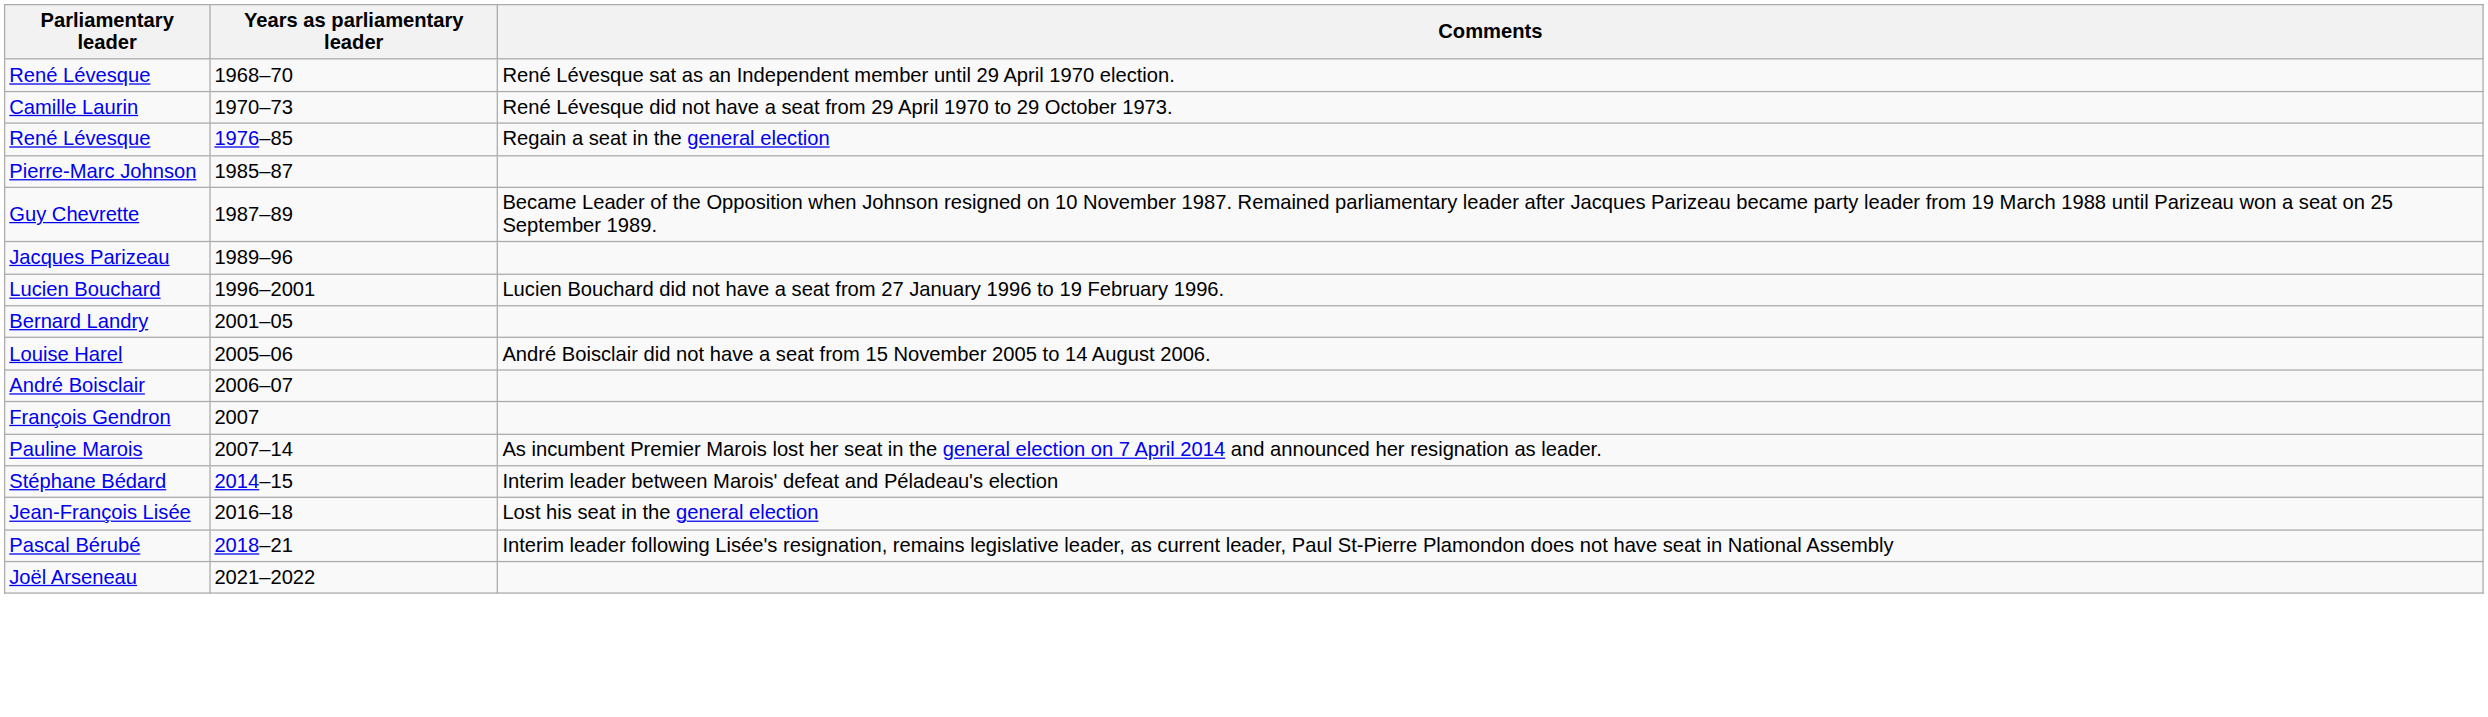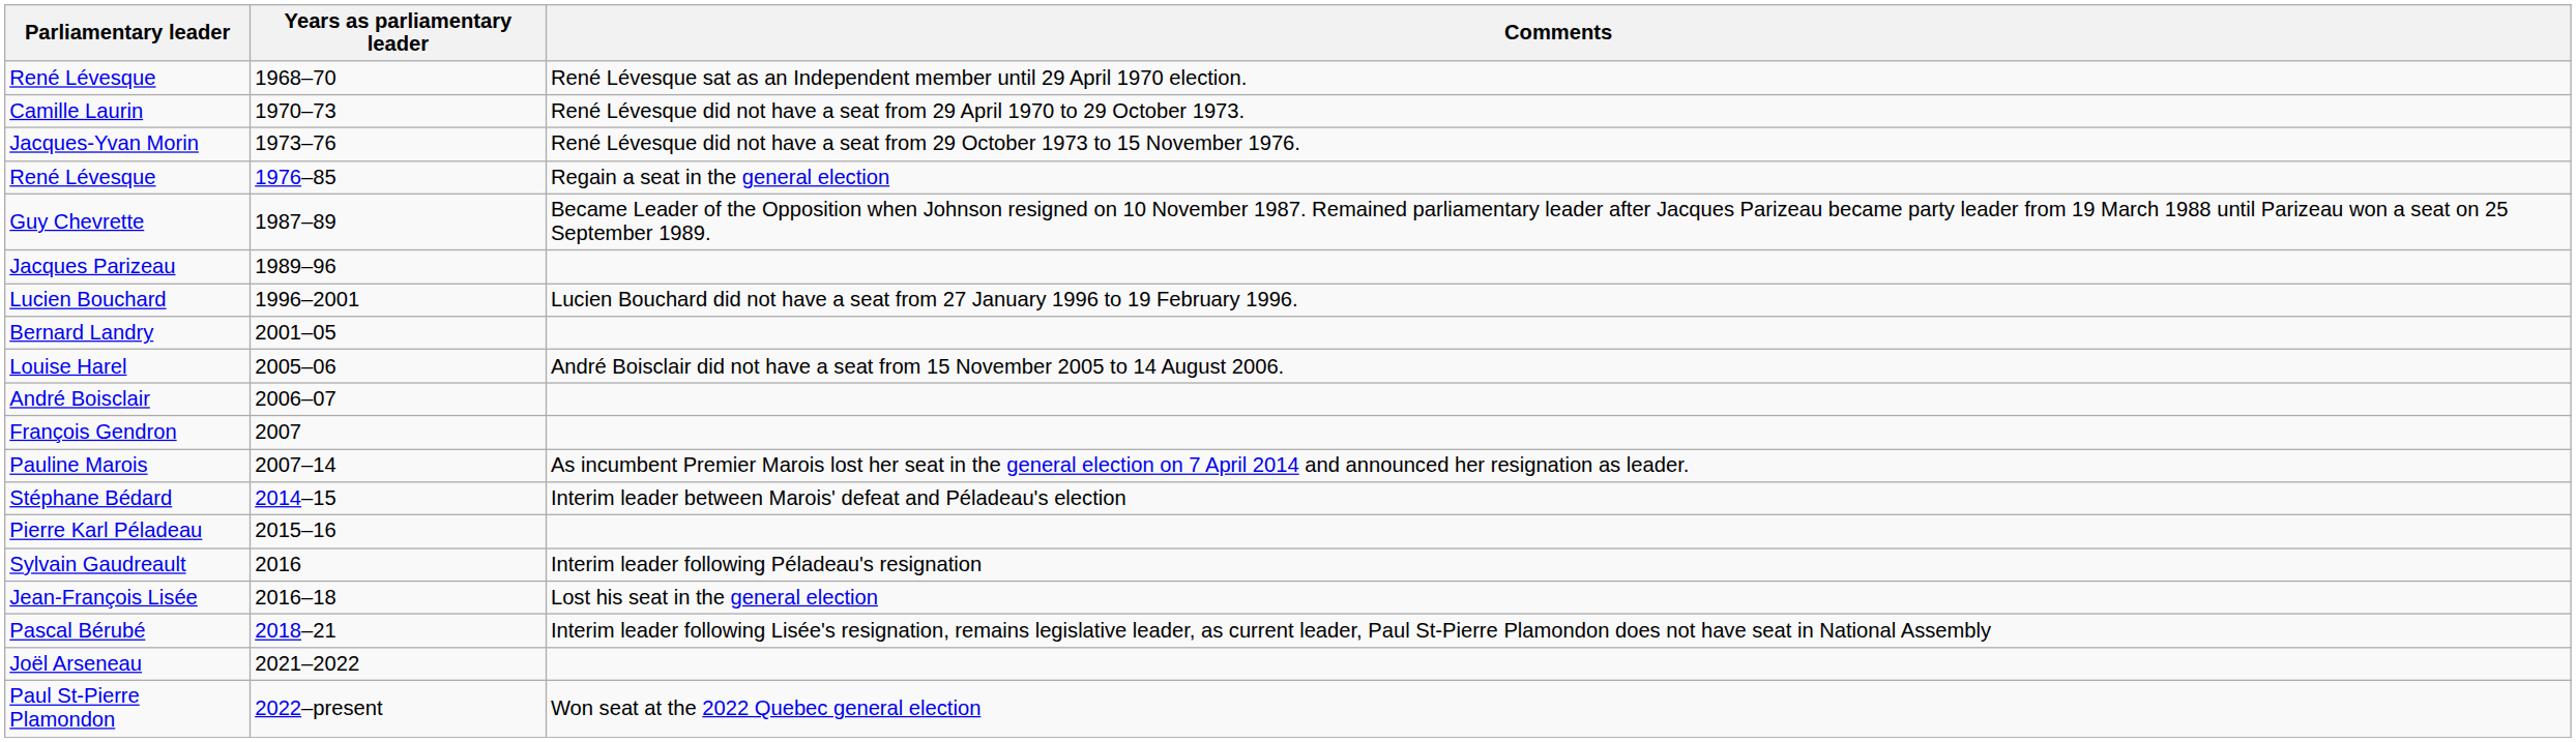 <table class="wikitable sortable">
 <tr>
 <th>Parliamentary leader</th>
 <th>Years as parliamentary leader</th>
 <th>Comments</th>
 </tr>
 <tr>
 <td><a href='#'>René Lévesque</a></td>
 <td>1968–70</td>
 <td>René Lévesque sat as an Independent member until 29 April 1970 election.</td>
 </tr>
 <tr>
 <td><a href='#'>Camille Laurin</a></td>
 <td>1970–73</td>
 <td>René Lévesque did not have a seat from 29 April 1970 to 29 October 1973.</td>
 </tr>
 <tr>
+<td><a href='#'>Jacques-Yvan Morin</a></td>
+<td>1973–76</td>
+<td>René Lévesque did not have a seat from 29 October 1973 to 15 November 1976.</td>
+</tr>
+<tr>
 <td><a href='#'>René Lévesque</a></td>
 <td><a href='#'>1976</a>–85</td>
 <td>Regain a seat in the <a href='#'>general election</a></td>
-</tr>
-<tr>
-<td><a href='#'>Pierre-Marc Johnson</a></td>
-<td>1985–87</td>
-<td></td>
 </tr>
 <tr>
 <td><a href='#'>Guy Chevrette</a></td>
 <td>1987–89</td>
 <td>Became Leader of the Opposition when Johnson resigned on 10 November 1987. Remained parliamentary leader after Jacques Parizeau became party leader from 19 March 1988 until Parizeau won a seat on 25 September 1989.</td>
 </tr>
 <tr>
 <td><a href='#'>Jacques Parizeau</a></td>
 <td>1989–96</td>
 <td></td>
 </tr>
 <tr>
 <td><a href='#'>Lucien Bouchard</a></td>
 <td>1996–2001</td>
 <td>Lucien Bouchard did not have a seat from 27 January 1996 to 19 February 1996.</td>
 </tr>
 <tr>
 <td><a href='#'>Bernard Landry</a></td>
 <td>2001–05</td>
 <td></td>
 </tr>
 <tr>
 <td><a href='#'>Louise Harel</a></td>
 <td>2005–06</td>
 <td>André Boisclair did not have a seat from 15 November 2005 to 14 August 2006.</td>
 </tr>
 <tr>
 <td><a href='#'>André Boisclair</a></td>
 <td>2006–07</td>
 <td></td>
 </tr>
 <tr>
 <td><a href='#'>François Gendron</a></td>
 <td>2007</td>
 <td></td>
 </tr>
 <tr>
 <td><a href='#'>Pauline Marois</a></td>
 <td>2007–14</td>
 <td>As incumbent Premier Marois lost her seat in the <a href='#'>general election on 7 April 2014</a> and announced her resignation as leader.</td>
 </tr>
 <tr>
 <td><a href='#'>Stéphane Bédard</a></td>
 <td><a href='#'>2014</a>–15</td>
 <td>Interim leader between Marois' defeat and Péladeau's election</td>
 </tr>
 <tr>
+<td><a href='#'>Pierre Karl Péladeau</a></td>
+<td>2015–16</td>
+<td></td>
+</tr>
+<tr>
+<td><a href='#'>Sylvain Gaudreault</a></td>
+<td>2016</td>
+<td>Interim leader following Péladeau's resignation</td>
+</tr>
+<tr>
 <td><a href='#'>Jean-François Lisée</a></td>
 <td>2016–18</td>
 <td>Lost his seat in the <a href='#'>general election</a></td>
 </tr>
 <tr>
 <td><a href='#'>Pascal Bérubé</a></td>
 <td><a href='#'>2018</a>–21</td>
 <td>Interim leader following Lisée's resignation, remains legislative leader, as current leader, Paul St-Pierre Plamondon does not have seat in National Assembly</td>
 </tr>
 <tr>
 <td><a href='#'>Joël Arseneau</a></td>
 <td>2021–2022</td>
 <td></td>
 </tr>
+<tr>
+<td><a href='#'>Paul St-Pierre Plamondon</a></td>
+<td><a href='#'>2022</a>–present</td>
+<td>Won seat at the <a href='#'>2022 Quebec general election</a></td>
+</tr>
 </table>
